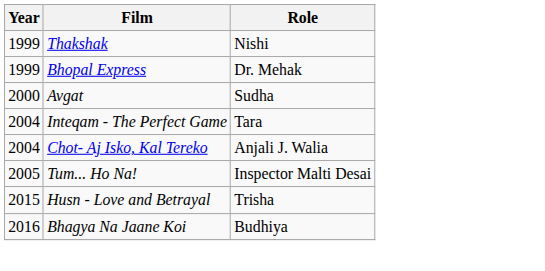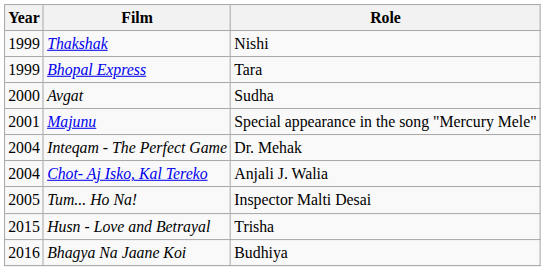 <table class="wikitable" style="font-size: 95%;">
 <tr>
 <th>Year</th>
 <th>Film</th>
 <th>Role</th>
 </tr>
 <tr>
 <td>1999</td>
 <td><em><a href='#'>Thakshak</a></em></td>
 <td>Nishi</td>
 </tr>
 <tr>
 <td>1999</td>
 <td><em><a href='#'>Bhopal Express</a></em></td>
-<td>Dr. Mehak</td>
+<td>Tara</td>
 </tr>
 <tr>
 <td>2000</td>
 <td><em>Avgat</em></td>
 <td>Sudha</td>
 </tr>
 <tr>
+<td>2001</td>
+<td><em><a href='#'>Majunu</a></em></td>
+<td>Special appearance in the song "Mercury Mele"</td>
+</tr>
+<tr>
 <td>2004</td>
 <td><em>Inteqam - The Perfect Game</em></td>
-<td>Tara</td>
+<td>Dr. Mehak</td>
 </tr>
 <tr>
 <td>2004</td>
 <td><em><a href='#'>Chot- Aj Isko, Kal Tereko</a></em></td>
 <td>Anjali J. Walia</td>
 </tr>
 <tr>
 <td>2005</td>
 <td><em>Tum... Ho Na!</em></td>
 <td>Inspector Malti Desai</td>
 </tr>
 <tr>
 <td>2015</td>
 <td><em>Husn - Love and Betrayal</em></td>
 <td>Trisha</td>
 </tr>
 <tr>
 <td>2016</td>
 <td><em>Bhagya Na Jaane Koi</em></td>
 <td>Budhiya</td>
 </tr>
 <tr>
 </tr>
 </table>
